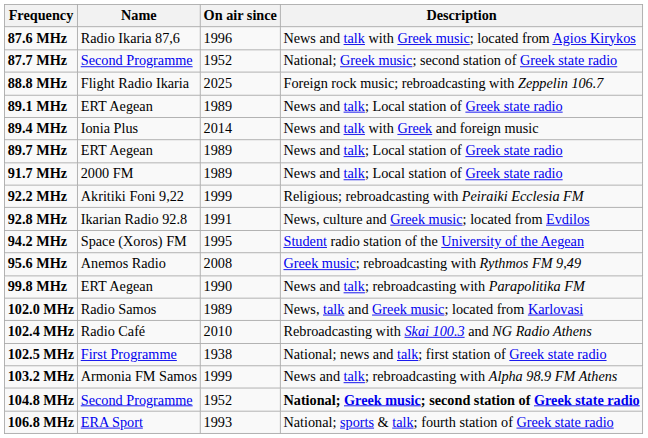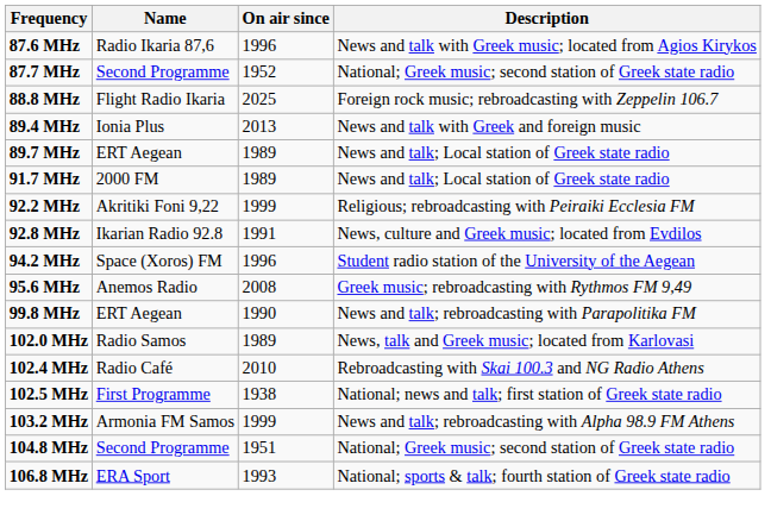 <table class="wikitable">
 <tr>
 <th>Frequency</th>
 <th>Name</th>
 <th>On air since</th>
 <th>Description</th>
 </tr>
 <tr>
 <td><strong>87.6 MHz</strong></td>
 <td>Radio Ikaria 87,6</td>
 <td>1996</td>
 <td>News and <a href='#'>talk</a> with <a href='#'>Greek music</a>; located from <a href='#'>Agios Kirykos</a></td>
 </tr>
 <tr>
 <td><strong>87.7 MHz</strong></td>
 <td><a href='#'>Second Programme</a></td>
 <td>1952</td>
 <td>National; <a href='#'>Greek music</a>; second station of <a href='#'>Greek state radio</a></td>
 </tr>
 <tr>
 <td><strong>88.8 MHz</strong></td>
 <td>Flight Radio Ikaria</td>
 <td>2025</td>
 <td>Foreign rock music; rebroadcasting with <em>Zeppelin 106.7</em></td>
 </tr>
 <tr>
-<td><strong>89.1 MHz</strong></td>
-<td>ERT Aegean</td>
-<td>1989</td>
-<td>News and <a href='#'>talk</a>; Local station of <a href='#'>Greek state radio</a></td>
-</tr>
-<tr>
 <td><strong>89.4 MHz</strong></td>
 <td>Ionia Plus</td>
-<td>2014</td>
+<td>2013</td>
 <td>News and <a href='#'>talk</a> with <a href='#'>Greek</a> and foreign music</td>
 </tr>
 <tr>
 <td><strong>89.7 MHz</strong></td>
 <td>ERT Aegean</td>
 <td>1989</td>
 <td>News and <a href='#'>talk</a>; Local station of <a href='#'>Greek state radio</a></td>
 </tr>
 <tr>
 <td><strong>91.7 MHz</strong></td>
 <td>2000 FM</td>
 <td>1989</td>
 <td>News and <a href='#'>talk</a>; Local station of <a href='#'>Greek state radio</a></td>
 </tr>
 <tr>
 <td><strong>92.2 MHz</strong></td>
 <td>Akritiki Foni 9,22</td>
 <td>1999</td>
 <td>Religious; rebroadcasting with <em>Peiraiki Ecclesia FM</em></td>
 </tr>
 <tr>
 <td><strong>92.8 MHz</strong></td>
 <td>Ikarian Radio 92.8</td>
 <td>1991</td>
 <td>News, culture and <a href='#'>Greek music</a>; located from <a href='#'>Evdilos</a></td>
 </tr>
 <tr>
 <td><strong>94.2 MHz</strong></td>
 <td>Space (Xoros) FM</td>
-<td>1995</td>
+<td>1996</td>
 <td><a href='#'>Student</a> radio station of the <a href='#'>University of the Aegean</a></td>
 </tr>
 <tr>
 <td><strong>95.6 MHz</strong></td>
 <td>Anemos Radio</td>
 <td>2008</td>
 <td><a href='#'>Greek music</a>; rebroadcasting with <em>Rythmos FM 9,49</em></td>
 </tr>
 <tr>
 <td><strong>99.8 MHz</strong></td>
 <td>ERT Aegean</td>
 <td>1990</td>
 <td>News and <a href='#'>talk</a>; rebroadcasting with <em>Parapolitika FM</em></td>
 </tr>
 <tr>
 <td><strong>102.0 MHz</strong></td>
 <td>Radio Samos</td>
 <td>1989</td>
 <td>News, <a href='#'>talk</a> and <a href='#'>Greek music</a>; located from <a href='#'>Karlovasi</a></td>
 </tr>
 <tr>
 <td><strong>102.4 MHz</strong></td>
 <td>Radio Café</td>
 <td>2010</td>
 <td>Rebroadcasting with <em><a href='#'>Skai 100.3</a></em> and <em>NG Radio Athens</em></td>
 </tr>
 <tr>
 <td><strong>102.5 MHz</strong></td>
 <td><a href='#'>First Programme</a></td>
 <td>1938</td>
 <td>National; news and <a href='#'>talk</a>; first station of <a href='#'>Greek state radio</a></td>
 </tr>
 <tr>
 <td><strong>103.2 MHz</strong></td>
 <td>Armonia FM Samos</td>
 <td>1999</td>
 <td>News and <a href='#'>talk</a>; rebroadcasting with <em>Alpha 98.9 FM Athens</em></td>
 </tr>
 <tr>
 <td><strong>104.8 MHz</strong></td>
 <td><a href='#'>Second Programme</a></td>
-<td>1952</td>
-<td><strong>National; <a href='#'>Greek music</a>; second station of <a href='#'>Greek state radio</a></strong></td>
+<td>1951</td>
+<td>National; <a href='#'>Greek music</a>; second station of <a href='#'>Greek state radio</a></td>
 </tr>
 <tr>
 <td><strong>106.8 MHz</strong></td>
 <td><a href='#'>ERA Sport</a></td>
 <td>1993</td>
 <td>National; <a href='#'>sports</a> & <a href='#'>talk</a>; fourth station of <a href='#'>Greek state radio</a></td>
 </tr>
 </table>
